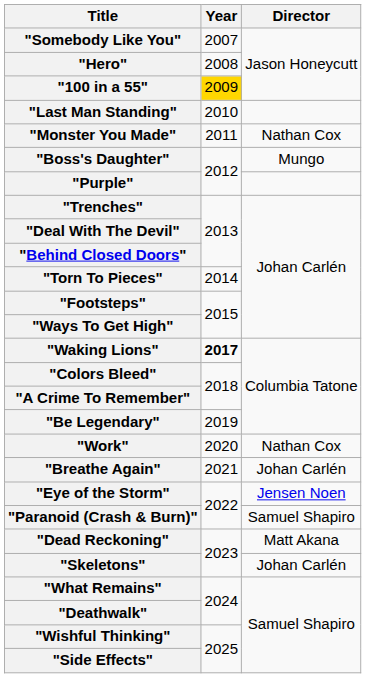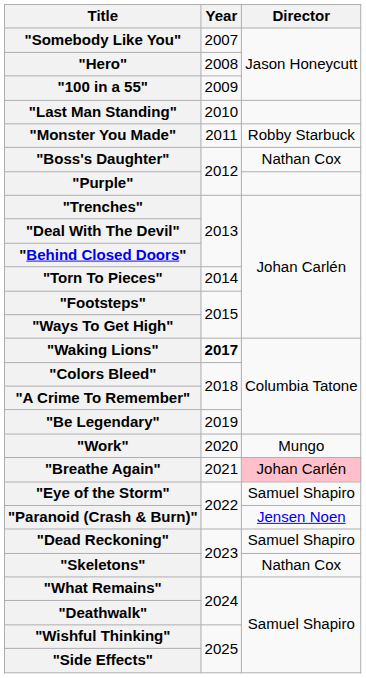 <table class="wikitable plainrowheaders" style="text-align:center;">
 <tr>
 <th scope="col">Title</th>
 <th scope="col">Year</th>
 <th scope="col">Director</th>
 </tr>
 <tr>
 <th scope="row">"Somebody Like You"</th>
 <td>2007</td>
 <td rowspan="3">Jason Honeycutt</td>
 </tr>
 <tr>
 <th scope="row">"Hero"</th>
 <td>2008</td>
 </tr>
 <tr>
 <th scope="row">"100 in a 55"</th>
-<td style="background: gold;">2009</td>
+<td>2009</td>
 </tr>
 <tr>
 <th scope="row">"Last Man Standing"</th>
 <td>2010</td>
 <td></td>
 </tr>
 <tr>
 <th scope="row">"Monster You Made"</th>
 <td>2011</td>
-<td>Nathan Cox</td>
+<td>Robby Starbuck</td>
 </tr>
 <tr>
 <th scope="row">"Boss's Daughter"</th>
 <td rowspan="2">2012</td>
-<td>Mungo</td>
+<td>Nathan Cox</td>
 </tr>
 <tr>
 <th scope="row">"Purple"</th>
 <td></td>
 </tr>
 <tr>
 <th scope="row">"Trenches"</th>
 <td rowspan="3">2013</td>
 <td rowspan="6">Johan Carlén</td>
 </tr>
 <tr>
 <th scope="row">"Deal With The Devil"</th>
 </tr>
 <tr>
 <th scope="row">"<a href='#'>Behind Closed Doors</a>"</th>
 </tr>
 <tr>
 <th scope="row">"Torn To Pieces"</th>
 <td>2014</td>
 </tr>
 <tr>
 <th scope="row">"Footsteps"</th>
 <td rowspan="2">2015</td>
 </tr>
 <tr>
 <th scope="row">"Ways To Get High"</th>
 </tr>
 <tr>
 <th scope="row">"Waking Lions"</th>
 <td><strong>2017</strong></td>
 <td rowspan="4">Columbia Tatone</td>
 </tr>
 <tr>
 <th scope="row">"Colors Bleed"</th>
 <td rowspan="2">2018</td>
 </tr>
 <tr>
 <th scope="row">"A Crime To Remember"</th>
 </tr>
 <tr>
 <th scope="row">"Be Legendary"</th>
 <td>2019</td>
 </tr>
 <tr>
 <th scope="row">"Work"</th>
 <td>2020</td>
-<td>Nathan Cox</td>
+<td>Mungo</td>
 </tr>
 <tr>
 <th scope="row">"Breathe Again"</th>
 <td>2021</td>
-<td>Johan Carlén</td>
+<td style="background: pink;">Johan Carlén</td>
 </tr>
 <tr>
 <th scope="row">"Eye of the Storm"</th>
 <td rowspan="2">2022</td>
-<td><a href='#'>Jensen Noen</a></td>
+<td>Samuel Shapiro</td>
 </tr>
 <tr>
 <th scope="row">"Paranoid (Crash & Burn)"</th>
-<td>Samuel Shapiro</td>
+<td><a href='#'>Jensen Noen</a></td>
 </tr>
 <tr>
 <th scope="row">"Dead Reckoning"</th>
 <td rowspan="2">2023</td>
-<td>Matt Akana</td>
+<td>Samuel Shapiro</td>
 </tr>
 <tr>
 <th scope="row">"Skeletons"</th>
-<td>Johan Carlén</td>
+<td>Nathan Cox</td>
 </tr>
 <tr>
 <th scope="row">"What Remains"</th>
 <td rowspan="2">2024</td>
 <td rowspan="4">Samuel Shapiro</td>
 </tr>
 <tr>
 <th scope="row">"Deathwalk"</th>
 </tr>
 <tr>
 <th scope="row">"Wishful Thinking"</th>
 <td rowspan="2">2025</td>
 </tr>
 <tr>
 <th scope="row">"Side Effects"</th>
 </tr>
 </table>
